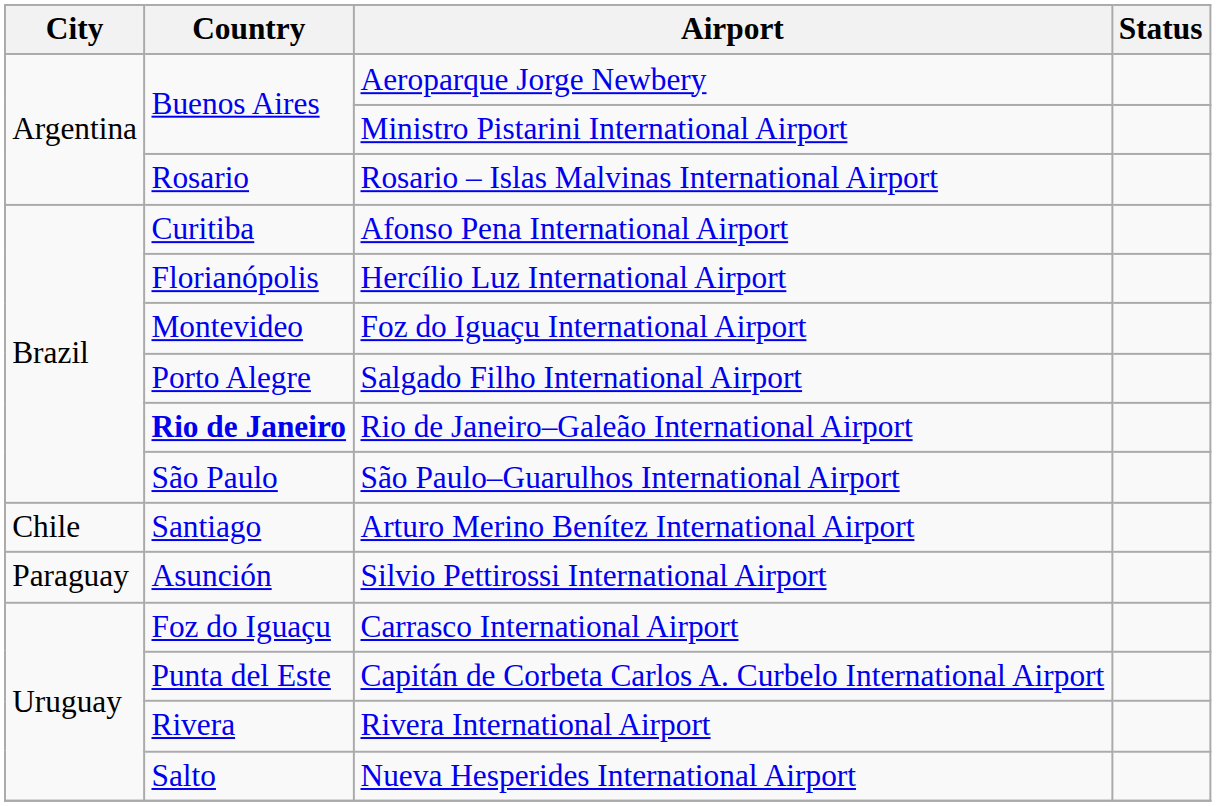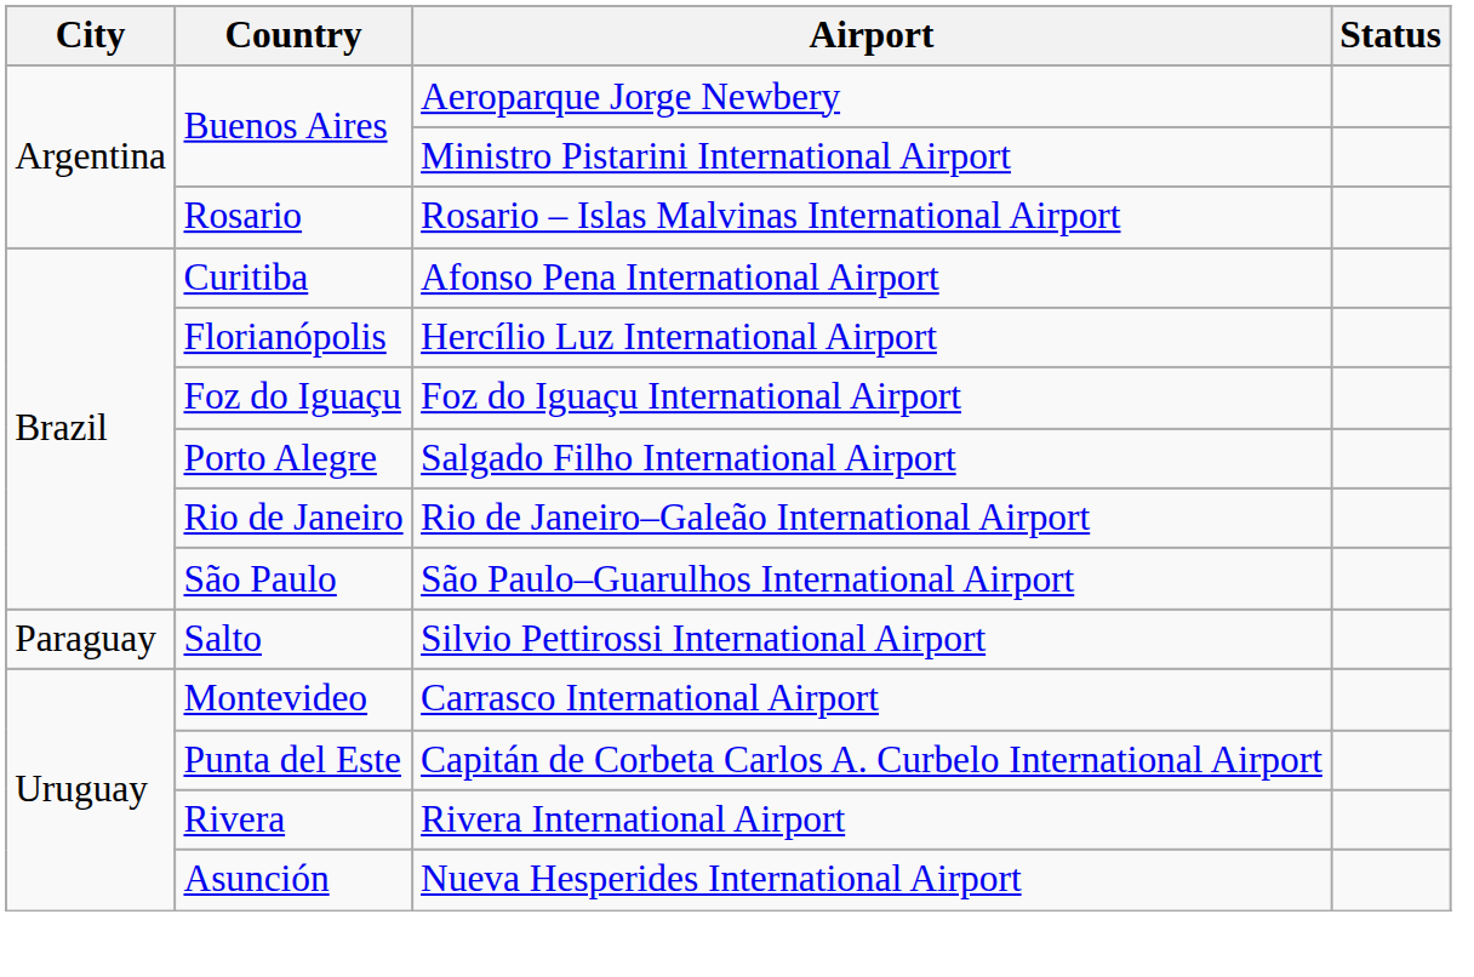 <table class="sortable wikitable">
 <tr>
 <th>City</th>
 <th>Country</th>
 <th>Airport</th>
 <th>Status</th>
 </tr>
 <tr>
 <td rowspan=3>Argentina</td>
 <td rowspan=2><a href='#'>Buenos Aires</a></td>
 <td><a href='#'>Aeroparque Jorge Newbery</a></td>
 <td align=center></td>
 </tr>
 <tr>
 <td><a href='#'>Ministro Pistarini International Airport</a></td>
 <td></td>
 </tr>
 <tr>
 <td><a href='#'>Rosario</a></td>
 <td><a href='#'>Rosario – Islas Malvinas International Airport</a></td>
 <td></td>
 </tr>
 <tr>
 <td rowspan=6>Brazil</td>
 <td><a href='#'>Curitiba</a></td>
 <td><a href='#'>Afonso Pena International Airport</a></td>
 <td></td>
 </tr>
 <tr>
 <td><a href='#'>Florianópolis</a></td>
 <td><a href='#'>Hercílio Luz International Airport</a></td>
 <td></td>
 </tr>
 <tr>
-<td><a href='#'>Montevideo</a></td>
+<td><a href='#'>Foz do Iguaçu</a></td>
 <td><a href='#'>Foz do Iguaçu International Airport</a></td>
 <td></td>
 </tr>
 <tr>
 <td><a href='#'>Porto Alegre</a></td>
 <td><a href='#'>Salgado Filho International Airport</a></td>
 <td></td>
 </tr>
 <tr>
-<td><strong><a href='#'>Rio de Janeiro</a></strong></td>
+<td><a href='#'>Rio de Janeiro</a></td>
 <td><a href='#'>Rio de Janeiro–Galeão International Airport</a></td>
 <td></td>
 </tr>
 <tr>
 <td><a href='#'>São Paulo</a></td>
 <td><a href='#'>São Paulo–Guarulhos International Airport</a></td>
 <td></td>
 </tr>
 <tr>
-<td>Chile</td>
-<td><a href='#'>Santiago</a></td>
-<td><a href='#'>Arturo Merino Benítez International Airport</a></td>
-<td></td>
-</tr>
-<tr>
 <td>Paraguay</td>
-<td><a href='#'>Asunción</a></td>
+<td><a href='#'>Salto</a></td>
 <td><a href='#'>Silvio Pettirossi International Airport</a></td>
 <td align=center></td>
 </tr>
 <tr>
 <td rowspan=4>Uruguay</td>
-<td><a href='#'>Foz do Iguaçu</a></td>
+<td><a href='#'>Montevideo</a></td>
 <td><a href='#'>Carrasco International Airport</a></td>
 <td></td>
 </tr>
 <tr>
 <td><a href='#'>Punta del Este</a></td>
 <td><a href='#'>Capitán de Corbeta Carlos A. Curbelo International Airport</a></td>
 <td></td>
 </tr>
 <tr>
 <td><a href='#'>Rivera</a></td>
 <td><a href='#'>Rivera International Airport</a></td>
 <td></td>
 </tr>
 <tr>
-<td><a href='#'>Salto</a></td>
+<td><a href='#'>Asunción</a></td>
 <td><a href='#'>Nueva Hesperides International Airport</a></td>
 <td></td>
 </tr>
 <tr>
 </tr>
 </table>
